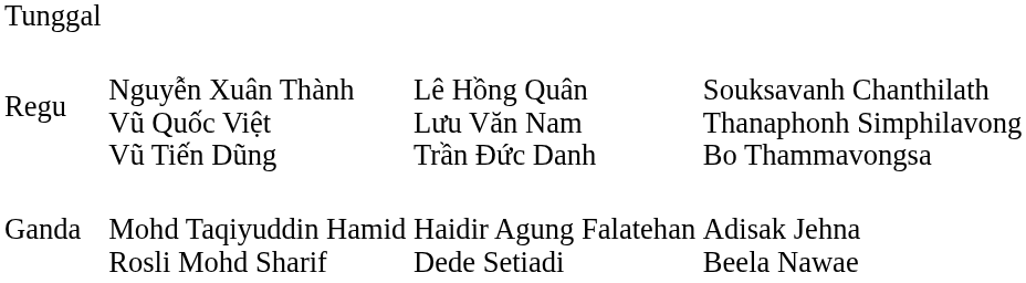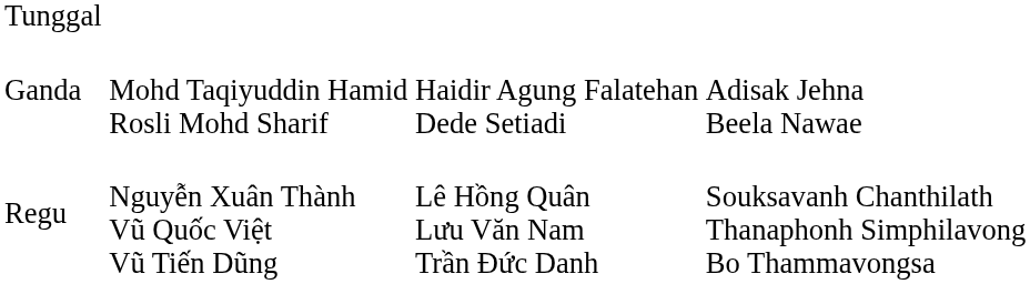 <table>
 <tr>
 <td>Tunggal</td>
 <td></td>
 <td></td>
 <td></td>
 </tr>
 <tr>
+<td>Ganda</td>
+<td><br>Mohd Taqiyuddin Hamid<br>Rosli Mohd Sharif</td>
+<td><br>Haidir Agung Falatehan<br>Dede Setiadi</td>
+<td><br>Adisak Jehna<br>Beela Nawae</td>
+</tr>
+<tr>
 <td>Regu</td>
 <td><br>Nguyễn Xuân Thành<br>Vũ Quốc Việt<br>Vũ Tiến Dũng</td>
 <td><br>Lê Hồng Quân<br>Lưu Văn Nam<br>Trần Đức Danh</td>
 <td><br>Souksavanh Chanthilath<br>Thanaphonh Simphilavong<br>Bo Thammavongsa</td>
 </tr>
-<tr>
-<td>Ganda</td>
-<td><br>Mohd Taqiyuddin Hamid<br>Rosli Mohd Sharif</td>
-<td><br>Haidir Agung Falatehan<br>Dede Setiadi</td>
-<td><br>Adisak Jehna<br>Beela Nawae</td>
-</tr>
 </table>
